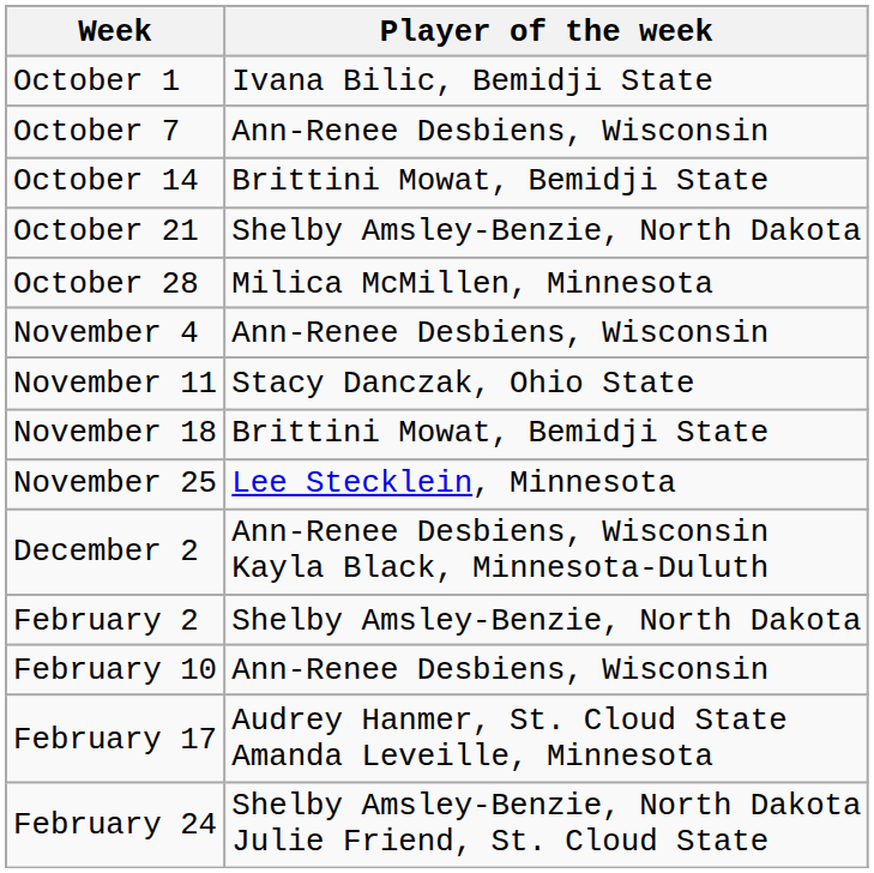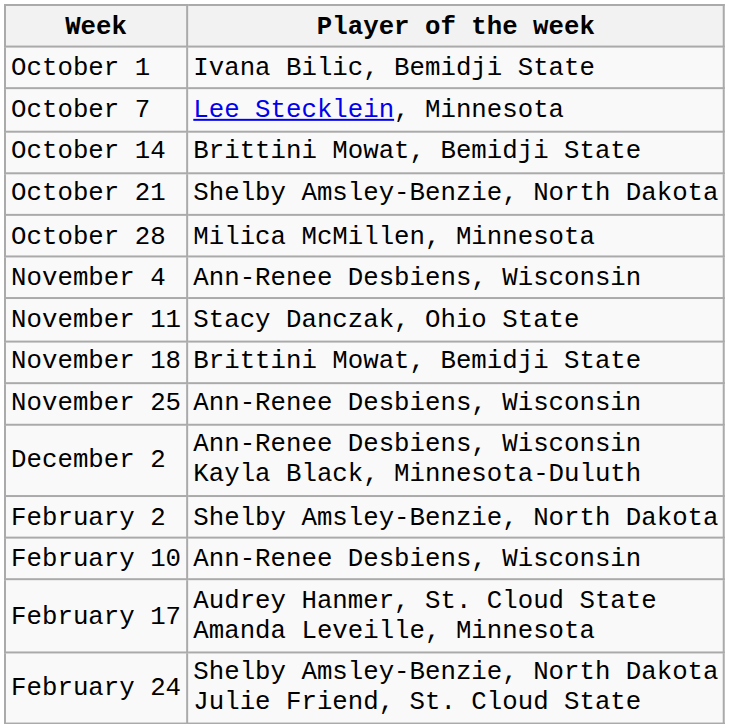 <table class="wikitable">
 <tr>
 <th>Week</th>
 <th>Player of the week</th>
 </tr>
 <tr>
 <td>October 1</td>
 <td>Ivana Bilic, Bemidji State</td>
 </tr>
 <tr>
 <td>October 7</td>
-<td>Ann-Renee Desbiens, Wisconsin</td>
+<td><a href='#'>Lee Stecklein</a>, Minnesota</td>
 </tr>
 <tr>
 <td>October 14</td>
 <td>Brittini Mowat, Bemidji State</td>
 </tr>
 <tr>
 <td>October 21</td>
 <td>Shelby Amsley-Benzie, North Dakota</td>
 </tr>
 <tr>
 <td>October 28</td>
 <td>Milica McMillen, Minnesota</td>
 </tr>
 <tr>
 <td>November 4</td>
 <td>Ann-Renee Desbiens, Wisconsin</td>
 </tr>
 <tr>
 <td>November 11</td>
 <td>Stacy Danczak, Ohio State</td>
 </tr>
 <tr>
 <td>November 18</td>
 <td>Brittini Mowat, Bemidji State</td>
 </tr>
 <tr>
 <td>November 25</td>
-<td><a href='#'>Lee Stecklein</a>, Minnesota</td>
+<td>Ann-Renee Desbiens, Wisconsin</td>
 </tr>
 <tr>
 <td>December 2</td>
 <td>Ann-Renee Desbiens, Wisconsin <br>Kayla Black, Minnesota-Duluth</td>
 </tr>
 <tr>
 <td>February 2</td>
 <td>Shelby Amsley-Benzie, North Dakota</td>
 </tr>
 <tr>
 <td>February 10</td>
 <td>Ann-Renee Desbiens, Wisconsin</td>
 </tr>
 <tr>
 <td>February 17</td>
 <td>Audrey Hanmer, St. Cloud State<br>Amanda Leveille, Minnesota</td>
 </tr>
 <tr>
 <td>February 24</td>
 <td>Shelby Amsley-Benzie, North Dakota<br>Julie Friend, St. Cloud State</td>
 </tr>
 <tr>
 </tr>
 </table>
